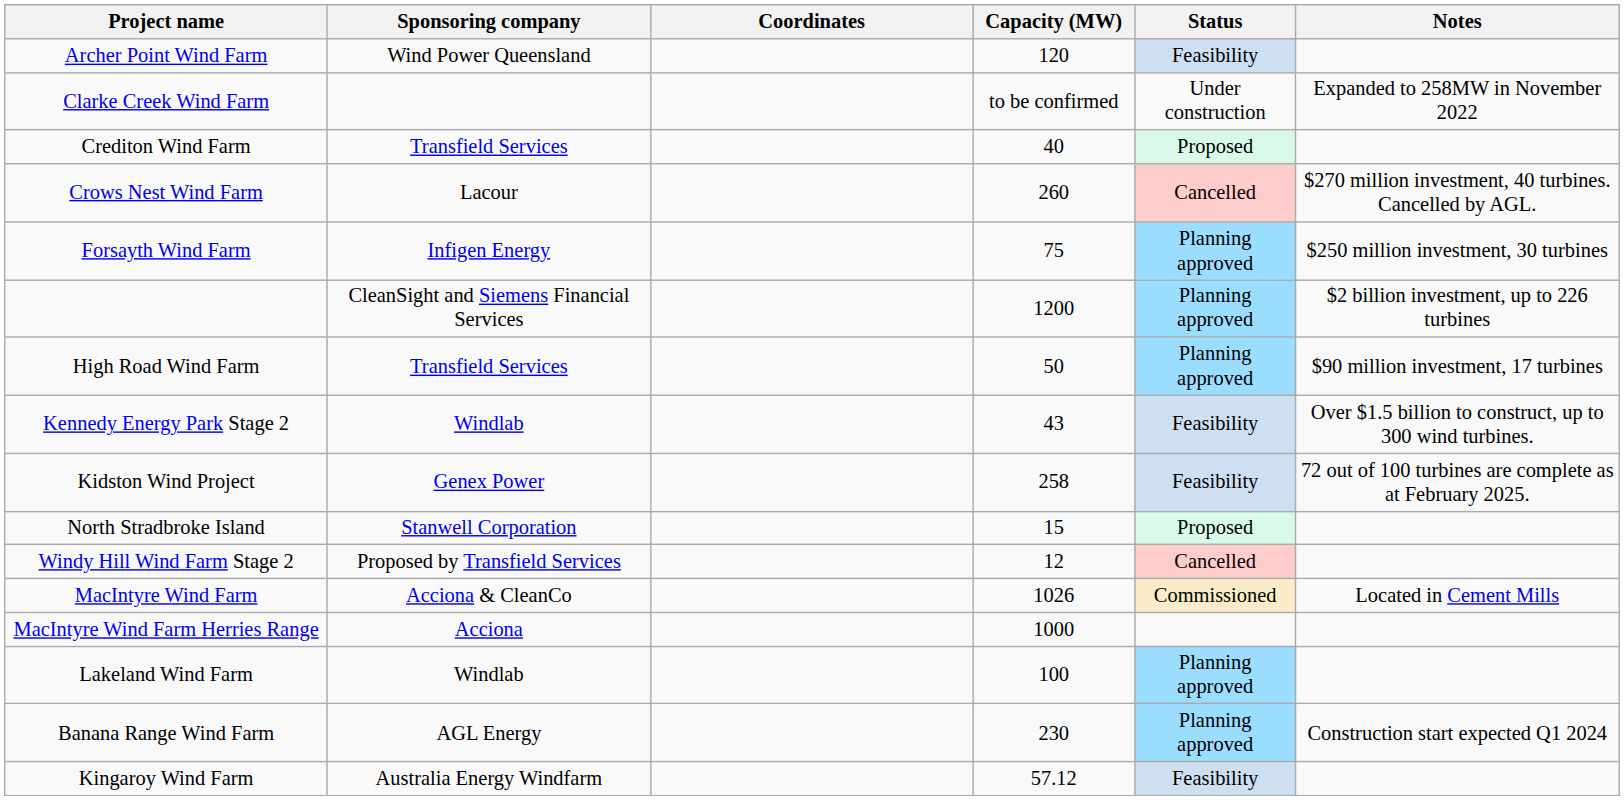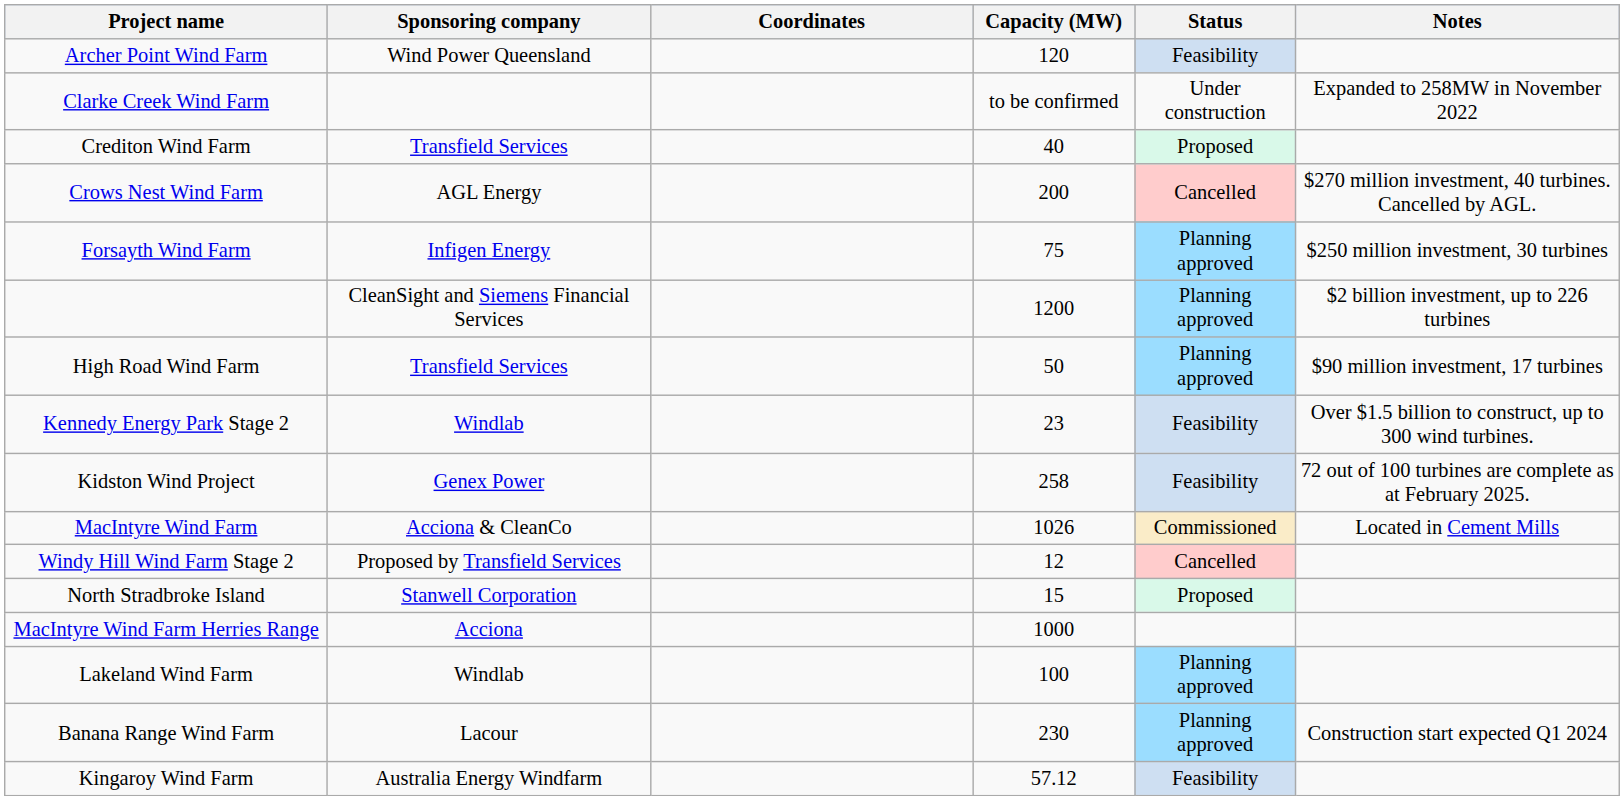 <table class="wikitable sortable" style="text-align:center; font-size:90%; border-collapse:collapse;" width=90%>
 <tr style="background:#C1D8FF;">
 <th width=20%>Project name</th>
 <th width=20%>Sponsoring company</th>
 <th width=20%>Coordinates</th>
 <th width=10%>Capacity (MW)</th>
 <th width=10%>Status</th>
 <th width=20%>Notes</th>
 </tr>
 <tr>
 <td><a href='#'>Archer Point Wind Farm</a></td>
 <td>Wind Power Queensland</td>
 <td align=left></td>
 <td>120</td>
 <td style="background:#CEDFF2;">Feasibility</td>
 <td></td>
 </tr>
 <tr>
 <td><a href='#'>Clarke Creek Wind Farm</a></td>
 <td></td>
 <td align=left></td>
 <td>to be confirmed</td>
 <td>Under construction</td>
 <td>Expanded to 258MW in November 2022 </td>
 </tr>
 <tr>
 <td>Crediton Wind Farm</td>
 <td><a href='#'>Transfield Services</a></td>
 <td align=left></td>
 <td>40</td>
 <td style="background:#D9F9E9;">Proposed</td>
 <td></td>
 </tr>
 <tr>
 <td><a href='#'>Crows Nest Wind Farm</a></td>
-<td>Lacour</td>
+<td>AGL Energy</td>
 <td align=left></td>
-<td>260</td>
+<td>200</td>
 <td style="background:#FFCCCC;">Cancelled</td>
 <td>$270 million investment, 40 turbines. Cancelled by AGL.</td>
 </tr>
 <tr>
 <td><a href='#'>Forsayth Wind Farm</a></td>
 <td><a href='#'>Infigen Energy</a></td>
 <td align=left></td>
 <td>75</td>
 <td style="background:#9BDDFF;">Planning approved</td>
 <td>$250 million investment, 30 turbines</td>
 </tr>
 <tr>
 <td></td>
 <td>CleanSight and <a href='#'>Siemens</a> Financial Services</td>
 <td align="left"></td>
 <td>1200</td>
 <td style="background:#9BDDFF;">Planning approved</td>
 <td>$2 billion investment, up to 226 turbines</td>
 </tr>
 <tr>
 <td>High Road Wind Farm</td>
 <td><a href='#'>Transfield Services</a></td>
 <td align=left></td>
 <td>50</td>
 <td style="background:#9BDDFF;">Planning approved</td>
 <td>$90 million investment, 17 turbines</td>
 </tr>
 <tr>
 <td><a href='#'>Kennedy Energy Park</a> Stage 2</td>
 <td><a href='#'>Windlab</a></td>
 <td align=left></td>
-<td>43</td>
+<td>23</td>
 <td style="background:#CEDFF2;">Feasibility</td>
 <td>Over $1.5 billion to construct, up to 300 wind turbines.</td>
 </tr>
 <tr>
 <td>Kidston Wind Project</td>
 <td><a href='#'>Genex Power</a></td>
 <td align=left></td>
 <td>258</td>
 <td style="background:#CEDFF2;">Feasibility</td>
 <td>72 out of 100 turbines are complete as at February 2025.</td>
 </tr>
 <tr>
-<td>North Stradbroke Island</td>
-<td><a href='#'>Stanwell Corporation</a></td>
-<td align=left></td>
-<td>15</td>
-<td style="background:#D9F9E9;">Proposed</td>
-<td></td>
+<td><a href='#'>MacIntyre Wind Farm</a></td>
+<td><a href='#'>Acciona</a> & CleanCo</td>
+<td align="left"></td>
+<td>1026</td>
+<td style="background:#FAECC8;">Commissioned</td>
+<td>Located in <a href='#'>Cement Mills</a></td>
 </tr>
 <tr>
 <td><a href='#'>Windy Hill Wind Farm</a> Stage 2</td>
 <td>Proposed by <a href='#'>Transfield Services</a></td>
 <td align=left></td>
 <td>12</td>
 <td style="background:#FFCCCC;">Cancelled</td>
 <td></td>
 </tr>
 <tr>
-<td><a href='#'>MacIntyre Wind Farm</a></td>
-<td><a href='#'>Acciona</a> & CleanCo</td>
-<td align="left"></td>
-<td>1026</td>
-<td style="background:#FAECC8;">Commissioned</td>
-<td>Located in <a href='#'>Cement Mills</a></td>
+<td>North Stradbroke Island</td>
+<td><a href='#'>Stanwell Corporation</a></td>
+<td align=left></td>
+<td>15</td>
+<td style="background:#D9F9E9;">Proposed</td>
+<td></td>
 </tr>
 <tr>
 <td><a href='#'>MacIntyre Wind Farm Herries Range</a></td>
 <td><a href='#'>Acciona</a></td>
 <td align=“left”></td>
 <td>1000</td>
 <td></td>
 <td></td>
 </tr>
 <tr>
 <td>Lakeland Wind Farm</td>
 <td>Windlab</td>
 <td></td>
 <td>100</td>
 <td style="background:#9BDDFF;">Planning approved</td>
 <td></td>
 </tr>
 <tr>
 <td>Banana Range Wind Farm</td>
-<td>AGL Energy</td>
+<td>Lacour</td>
 <td align="left"></td>
 <td>230</td>
 <td style="background:#9BDDFF;">Planning approved</td>
 <td>Construction start expected Q1 2024</td>
 </tr>
 <tr>
 <td>Kingaroy Wind Farm</td>
 <td>Australia Energy Windfarm</td>
 <td></td>
 <td>57.12</td>
 <td style="background:#CEDFF2;">Feasibility</td>
 <td></td>
 </tr>
 </table>
